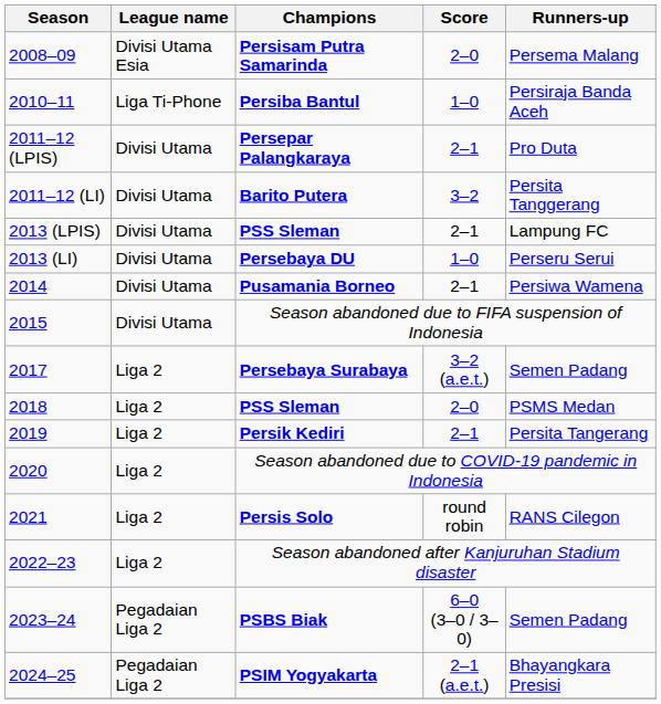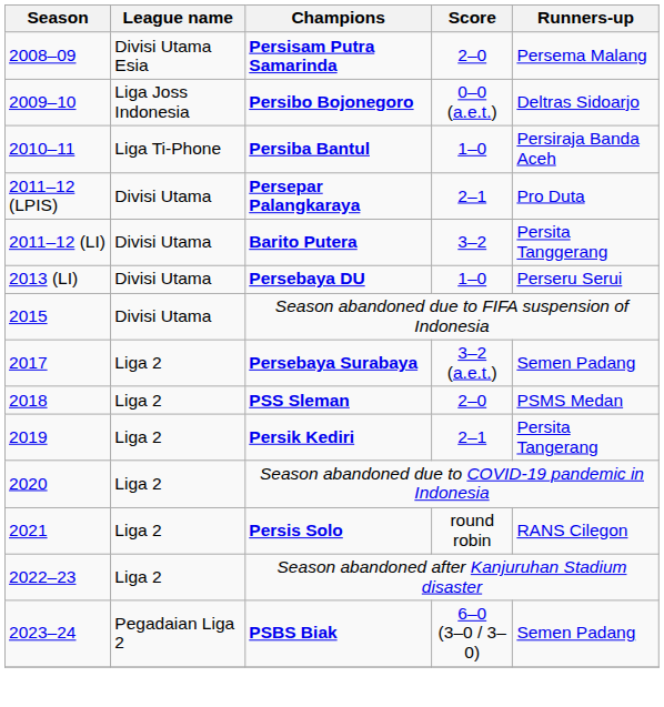 <table class="wikitable">
 <tr>
 <th>Season</th>
 <th>League name</th>
 <th>Champions</th>
 <th>Score</th>
 <th>Runners-up</th>
 </tr>
 <tr>
 <td><a href='#'>2008–09</a></td>
 <td>Divisi Utama Esia</td>
 <td><strong><a href='#'>Persisam Putra Samarinda</a></strong></td>
 <td align=center><a href='#'>2–0</a></td>
 <td><a href='#'>Persema Malang</a></td>
+</tr>
+<tr>
+<td><a href='#'>2009–10</a></td>
+<td>Liga Joss Indonesia</td>
+<td><strong><a href='#'>Persibo Bojonegoro</a></strong></td>
+<td align=center><a href='#'>0–0</a> (<a href='#'>a.e.t.</a>)<br></td>
+<td><a href='#'>Deltras Sidoarjo</a></td>
 </tr>
 <tr>
 <td><a href='#'>2010–11</a></td>
 <td>Liga Ti-Phone</td>
 <td><strong><a href='#'>Persiba Bantul</a></strong></td>
 <td align=center><a href='#'>1–0</a></td>
 <td><a href='#'>Persiraja Banda Aceh</a></td>
 </tr>
 <tr>
 <td><a href='#'>2011–12</a> (LPIS)</td>
 <td>Divisi Utama</td>
 <td><strong><a href='#'>Persepar Palangkaraya</a></strong></td>
 <td align=center><a href='#'>2–1</a></td>
 <td><a href='#'>Pro Duta</a></td>
 </tr>
 <tr>
 <td><a href='#'>2011–12</a> (LI)</td>
 <td>Divisi Utama</td>
 <td><strong><a href='#'>Barito Putera</a></strong></td>
 <td align=center><a href='#'>3–2</a></td>
 <td><a href='#'>Persita Tanggerang</a></td>
 </tr>
 <tr>
-<td><a href='#'>2013</a> (LPIS)</td>
-<td>Divisi Utama</td>
-<td><strong><a href='#'>PSS Sleman</a></strong></td>
-<td align=center>2–1</td>
-<td>Lampung FC</td>
-</tr>
-<tr>
 <td><a href='#'>2013</a> (LI)</td>
 <td>Divisi Utama</td>
 <td><strong><a href='#'>Persebaya DU</a></strong></td>
 <td align=center><a href='#'>1–0</a></td>
 <td><a href='#'>Perseru Serui</a></td>
-</tr>
-<tr>
-<td><a href='#'>2014</a></td>
-<td>Divisi Utama</td>
-<td><strong><a href='#'>Pusamania Borneo</a></strong></td>
-<td align=center>2–1</td>
-<td><a href='#'>Persiwa Wamena</a></td>
 </tr>
 <tr>
 <td><a href='#'>2015</a></td>
 <td>Divisi Utama</td>
 <td colspan="3" style="text-align:center"><em>Season abandoned due to FIFA suspension of Indonesia</em></td>
 </tr>
 <tr>
 <td><a href='#'>2017</a></td>
 <td>Liga 2</td>
 <td><strong><a href='#'>Persebaya Surabaya</a></strong></td>
 <td align=center><a href='#'>3–2</a> (<a href='#'>a.e.t.</a>)</td>
 <td><a href='#'>Semen Padang</a></td>
 </tr>
 <tr>
 <td><a href='#'>2018</a></td>
 <td>Liga 2</td>
 <td><strong><a href='#'>PSS Sleman</a></strong></td>
 <td align=center><a href='#'>2–0</a></td>
 <td><a href='#'>PSMS Medan</a></td>
 </tr>
 <tr>
 <td><a href='#'>2019</a></td>
 <td>Liga 2</td>
 <td><strong><a href='#'>Persik Kediri</a></strong></td>
 <td align=center><a href='#'>2–1</a></td>
 <td><a href='#'>Persita Tangerang</a></td>
 </tr>
 <tr>
 <td><a href='#'>2020</a></td>
 <td>Liga 2</td>
 <td colspan="3" style="text-align:center"><em>Season abandoned due to <a href='#'>COVID-19 pandemic in Indonesia</a></em></td>
 </tr>
 <tr>
 <td><a href='#'>2021</a></td>
 <td>Liga 2</td>
 <td><strong><a href='#'>Persis Solo</a></strong></td>
 <td align=center>round robin</td>
 <td><a href='#'>RANS Cilegon</a></td>
 </tr>
 <tr>
 <td><a href='#'>2022–23</a></td>
 <td>Liga 2</td>
 <td colspan="3" style="text-align:center"><em>Season abandoned after <a href='#'>Kanjuruhan Stadium disaster</a></em></td>
 </tr>
 <tr>
 <td><a href='#'>2023–24</a></td>
 <td>Pegadaian Liga 2</td>
 <td><strong><a href='#'>PSBS Biak</a></strong></td>
 <td align=center><a href='#'>6–0</a><br>(3–0 / 3–0)</td>
 <td><a href='#'>Semen Padang</a></td>
 </tr>
 <tr>
-<td><a href='#'>2024–25</a></td>
-<td>Pegadaian Liga 2</td>
-<td><strong><a href='#'>PSIM Yogyakarta</a></strong></td>
-<td align=center><a href='#'>2–1</a> (<a href='#'>a.e.t.</a>)</td>
-<td><a href='#'>Bhayangkara Presisi</a></td>
-</tr>
-<tr>
 </tr>
 </table>
